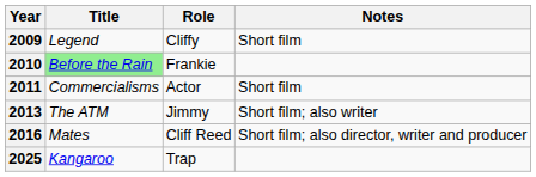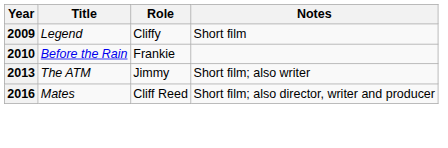 <table class="wikitable plainrowheaders sortable">
 <tr>
 <th scope="col">Year</th>
 <th scope="col">Title</th>
 <th scope="col">Role</th>
 <th class="unsortable">Notes</th>
 </tr>
 <tr>
 <th scope="row">2009</th>
 <td><em>Legend</em></td>
 <td>Cliffy</td>
 <td>Short film</td>
 </tr>
 <tr>
 <th scope="row">2010</th>
-<td style="background: lightgreen;"><em><a href='#'>Before the Rain</a></em></td>
+<td><em><a href='#'>Before the Rain</a></em></td>
 <td>Frankie</td>
 <td></td>
-</tr>
-<tr>
-<th scope="row">2011</th>
-<td><em>Commercialisms</em></td>
-<td>Actor</td>
-<td>Short film</td>
 </tr>
 <tr>
 <th scope="row">2013</th>
 <td><em>The ATM</em></td>
 <td>Jimmy</td>
 <td>Short film; also writer</td>
 </tr>
 <tr>
 <th scope="row">2016</th>
 <td><em>Mates</em></td>
 <td>Cliff Reed</td>
 <td>Short film; also director, writer and producer</td>
 </tr>
-<tr>
-<th scope="row">2025</th>
-<td><em><a href='#'>Kangaroo</a></em></td>
-<td>Trap</td>
-<td></td>
-</tr>
 </table>
